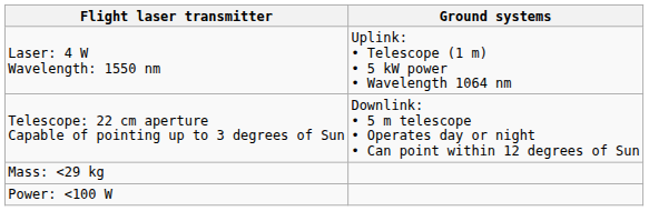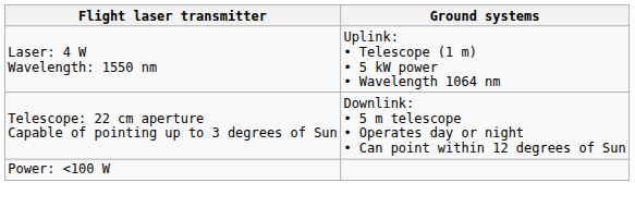 <table class="wikitable">
 <tr>
 <th>Flight laser transmitter</th>
 <th>Ground systems</th>
 </tr>
 <tr>
 <td>Laser: 4 W<br>Wavelength: 1550 nm</td>
 <td>Uplink:<br>• Telescope (1 m)<br>• 5 kW power<br> • Wavelength 1064 nm</td>
 </tr>
 <tr>
 <td>Telescope: 22 cm aperture<br>Capable of pointing up to 3 degrees of Sun</td>
 <td>Downlink:<br>• 5 m telescope<br>• Operates day or night<br>• Can point within 12 degrees of Sun</td>
 </tr>
 <tr>
-<td>Mass: <29 kg</td>
-<td></td>
-</tr>
-<tr>
 <td>Power: <100 W</td>
 <td></td>
 </tr>
 </table>
